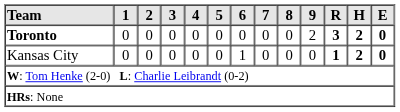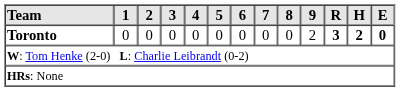 <table border=1 cellspacing=0 width=425 style="margin-left:3em;">
 <tr style="text-align:center; background-color:#e6e6e6;">
 <th align=left width=28%>Team</th>
 <th width=6%>1</th>
 <th width=6%>2</th>
 <th width=6%>3</th>
 <th width=6%>4</th>
 <th width=6%>5</th>
 <th width=6%>6</th>
 <th width=6%>7</th>
 <th width=6%>8</th>
 <th width=6%>9</th>
 <th width=6%>R</th>
 <th width=6%>H</th>
 <th width=6%>E</th>
 </tr>
 <tr style="text-align:center;">
 <td align=left><strong>Toronto</strong></td>
 <td>0</td>
 <td>0</td>
 <td>0</td>
 <td>0</td>
 <td>0</td>
 <td>0</td>
 <td>0</td>
 <td>0</td>
 <td>2</td>
 <td><strong>3</strong></td>
 <td><strong>2</strong></td>
 <td><strong>0</strong></td>
 </tr>
-<tr style="text-align:center;">
-<td align=left>Kansas City</td>
-<td>0</td>
-<td>0</td>
-<td>0</td>
-<td>0</td>
-<td>0</td>
-<td>1</td>
-<td>0</td>
-<td>0</td>
-<td>0</td>
-<td><strong>1</strong></td>
-<td><strong>2</strong></td>
-<td><strong>0</strong></td>
-</tr>
 <tr style="text-align:left;">
 <td colspan=13><small><strong>W</strong>: <a href='#'>Tom Henke</a> (2-0)   <strong>L</strong>: <a href='#'>Charlie Leibrandt</a> (0-2)  </small></td>
 </tr>
 <tr style="text-align:left;">
 <td colspan=13><small><strong>HRs</strong>: None</small></td>
 </tr>
 </table>
